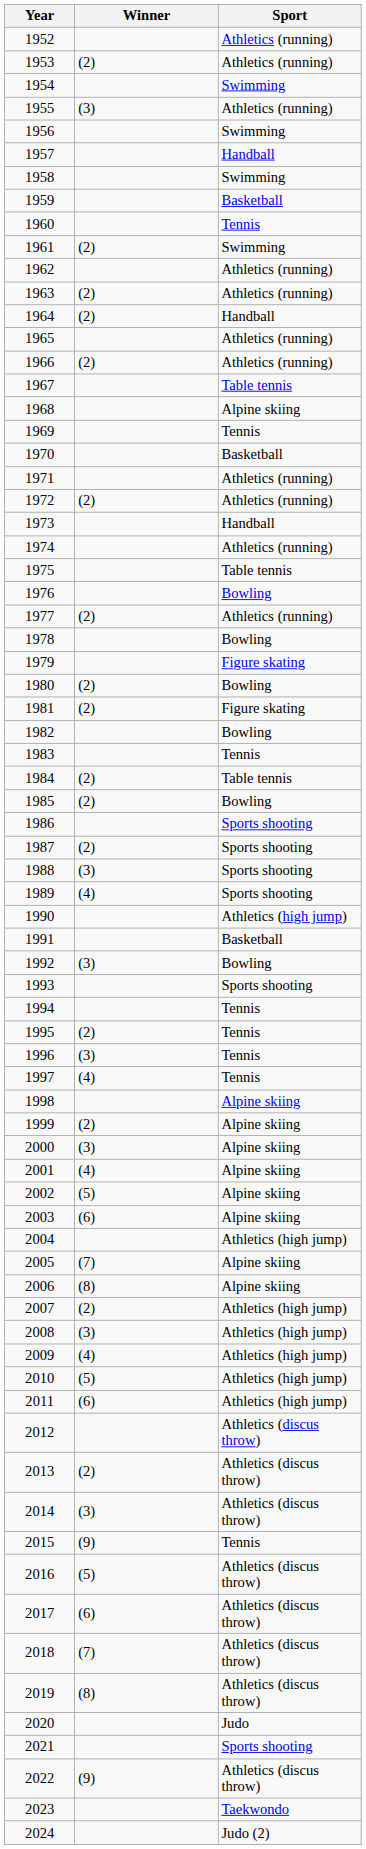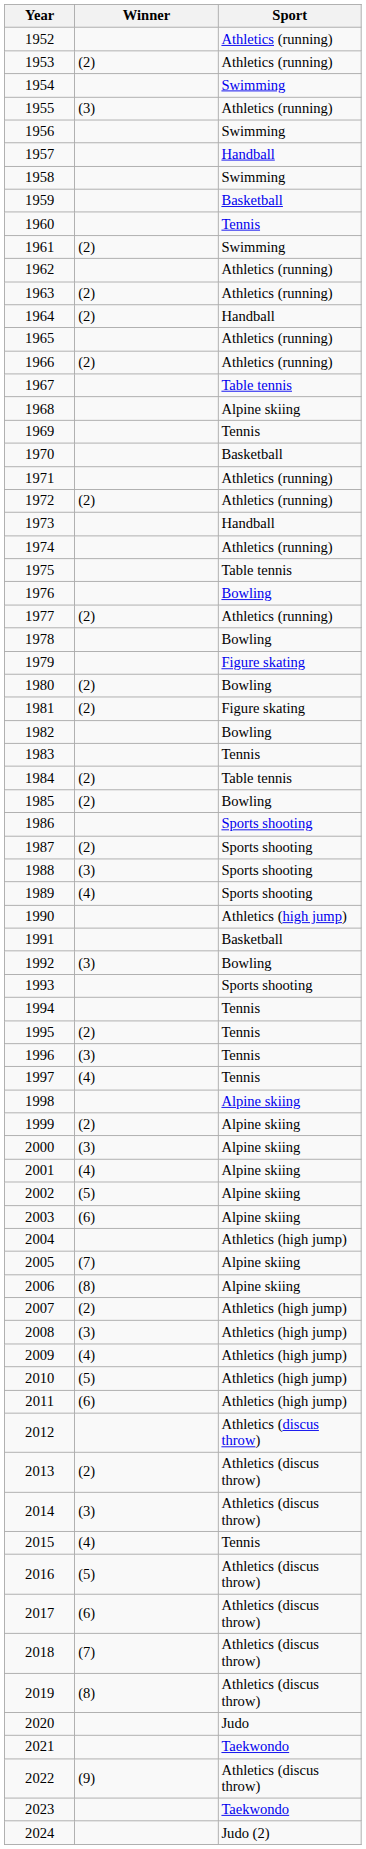 <table class="wikitable sortable">
 <tr>
 <th width="70"><strong>Year</strong></th>
 <th width="150"><strong>Winner</strong></th>
 <th width="150"><strong>Sport</strong></th>
 </tr>
 <tr>
 <td style="text-align:center;">1952</td>
 <td></td>
 <td><a href='#'>Athletics</a> (running)</td>
 </tr>
 <tr>
 <td style="text-align:center;">1953</td>
 <td> (2)</td>
 <td>Athletics (running)</td>
 </tr>
 <tr>
 <td style="text-align:center;">1954</td>
 <td></td>
 <td><a href='#'>Swimming</a></td>
 </tr>
 <tr>
 <td style="text-align:center;">1955</td>
 <td> (3)</td>
 <td>Athletics (running)</td>
 </tr>
 <tr>
 <td style="text-align:center;">1956</td>
 <td></td>
 <td>Swimming</td>
 </tr>
 <tr>
 <td style="text-align:center;">1957</td>
 <td></td>
 <td><a href='#'>Handball</a></td>
 </tr>
 <tr>
 <td style="text-align:center;">1958</td>
 <td></td>
 <td>Swimming</td>
 </tr>
 <tr>
 <td style="text-align:center;">1959</td>
 <td></td>
 <td><a href='#'>Basketball</a></td>
 </tr>
 <tr>
 <td style="text-align:center;">1960</td>
 <td></td>
 <td><a href='#'>Tennis</a></td>
 </tr>
 <tr>
 <td style="text-align:center;">1961</td>
 <td> (2)</td>
 <td>Swimming</td>
 </tr>
 <tr>
 <td style="text-align:center;">1962</td>
 <td></td>
 <td>Athletics (running)</td>
 </tr>
 <tr>
 <td style="text-align:center;">1963</td>
 <td> (2)</td>
 <td>Athletics (running)</td>
 </tr>
 <tr>
 <td style="text-align:center;">1964</td>
 <td> (2)</td>
 <td>Handball</td>
 </tr>
 <tr>
 <td style="text-align:center;">1965</td>
 <td></td>
 <td>Athletics (running)</td>
 </tr>
 <tr>
 <td style="text-align:center;">1966</td>
 <td> (2)</td>
 <td>Athletics (running)</td>
 </tr>
 <tr>
 <td style="text-align:center;">1967</td>
 <td></td>
 <td><a href='#'>Table tennis</a></td>
 </tr>
 <tr>
 <td style="text-align:center;">1968</td>
 <td></td>
 <td>Alpine skiing</td>
 </tr>
 <tr>
 <td style="text-align:center;">1969</td>
 <td></td>
 <td>Tennis</td>
 </tr>
 <tr>
 <td style="text-align:center;">1970</td>
 <td></td>
 <td>Basketball</td>
 </tr>
 <tr>
 <td style="text-align:center;">1971</td>
 <td></td>
 <td>Athletics (running)</td>
 </tr>
 <tr>
 <td style="text-align:center;">1972</td>
 <td> (2)</td>
 <td>Athletics (running)</td>
 </tr>
 <tr>
 <td style="text-align:center;">1973</td>
 <td></td>
 <td>Handball</td>
 </tr>
 <tr>
 <td style="text-align:center;">1974</td>
 <td></td>
 <td>Athletics (running)</td>
 </tr>
 <tr>
 <td style="text-align:center;">1975</td>
 <td></td>
 <td>Table tennis</td>
 </tr>
 <tr>
 <td style="text-align:center;">1976</td>
 <td></td>
 <td><a href='#'>Bowling</a></td>
 </tr>
 <tr>
 <td style="text-align:center;">1977</td>
 <td> (2)</td>
 <td>Athletics (running)</td>
 </tr>
 <tr>
 <td style="text-align:center;">1978</td>
 <td></td>
 <td>Bowling</td>
 </tr>
 <tr>
 <td style="text-align:center;">1979</td>
 <td></td>
 <td><a href='#'>Figure skating</a></td>
 </tr>
 <tr>
 <td style="text-align:center;">1980</td>
 <td> (2)</td>
 <td>Bowling</td>
 </tr>
 <tr>
 <td style="text-align:center;">1981</td>
 <td> (2)</td>
 <td>Figure skating</td>
 </tr>
 <tr>
 <td style="text-align:center;">1982</td>
 <td></td>
 <td>Bowling</td>
 </tr>
 <tr>
 <td style="text-align:center;">1983</td>
 <td></td>
 <td>Tennis</td>
 </tr>
 <tr>
 <td style="text-align:center;">1984</td>
 <td> (2)</td>
 <td>Table tennis</td>
 </tr>
 <tr>
 <td style="text-align:center;">1985</td>
 <td> (2)</td>
 <td>Bowling</td>
 </tr>
 <tr>
 <td style="text-align:center;">1986</td>
 <td></td>
 <td><a href='#'>Sports shooting</a></td>
 </tr>
 <tr>
 <td style="text-align:center;">1987</td>
 <td> (2)</td>
 <td>Sports shooting</td>
 </tr>
 <tr>
 <td style="text-align:center;">1988</td>
 <td> (3)</td>
 <td>Sports shooting</td>
 </tr>
 <tr>
 <td style="text-align:center;">1989</td>
 <td> (4)</td>
 <td>Sports shooting</td>
 </tr>
 <tr>
 <td style="text-align:center;">1990</td>
 <td></td>
 <td>Athletics (<a href='#'>high jump</a>)</td>
 </tr>
 <tr>
 <td style="text-align:center;">1991</td>
 <td></td>
 <td>Basketball</td>
 </tr>
 <tr>
 <td style="text-align:center;">1992</td>
 <td> (3)</td>
 <td>Bowling</td>
 </tr>
 <tr>
 <td style="text-align:center;">1993</td>
 <td></td>
 <td>Sports shooting</td>
 </tr>
 <tr>
 <td style="text-align:center;">1994</td>
 <td></td>
 <td>Tennis</td>
 </tr>
 <tr>
 <td style="text-align:center;">1995</td>
 <td> (2)</td>
 <td>Tennis</td>
 </tr>
 <tr>
 <td style="text-align:center;">1996</td>
 <td> (3)</td>
 <td>Tennis</td>
 </tr>
 <tr>
 <td style="text-align:center;">1997</td>
 <td> (4)</td>
 <td>Tennis</td>
 </tr>
 <tr>
 <td style="text-align:center;">1998</td>
 <td></td>
 <td><a href='#'>Alpine skiing</a></td>
 </tr>
 <tr>
 <td style="text-align:center;">1999</td>
 <td> (2)</td>
 <td>Alpine skiing</td>
 </tr>
 <tr>
 <td style="text-align:center;">2000</td>
 <td> (3)</td>
 <td>Alpine skiing</td>
 </tr>
 <tr>
 <td style="text-align:center;">2001</td>
 <td> (4)</td>
 <td>Alpine skiing</td>
 </tr>
 <tr>
 <td style="text-align:center;">2002</td>
 <td> (5)</td>
 <td>Alpine skiing</td>
 </tr>
 <tr>
 <td style="text-align:center;">2003</td>
 <td> (6)</td>
 <td>Alpine skiing</td>
 </tr>
 <tr>
 <td style="text-align:center;">2004</td>
 <td></td>
 <td>Athletics (high jump)</td>
 </tr>
 <tr>
 <td style="text-align:center;">2005</td>
 <td> (7)</td>
 <td>Alpine skiing</td>
 </tr>
 <tr>
 <td style="text-align:center;">2006</td>
 <td> (8)</td>
 <td>Alpine skiing</td>
 </tr>
 <tr>
 <td style="text-align:center;">2007</td>
 <td> (2)</td>
 <td>Athletics (high jump)</td>
 </tr>
 <tr>
 <td style="text-align:center;">2008</td>
 <td> (3)</td>
 <td>Athletics (high jump)</td>
 </tr>
 <tr>
 <td style="text-align:center;">2009</td>
 <td> (4)</td>
 <td>Athletics (high jump)</td>
 </tr>
 <tr>
 <td style="text-align:center;">2010</td>
 <td> (5)</td>
 <td>Athletics (high jump)</td>
 </tr>
 <tr>
 <td style="text-align:center;">2011</td>
 <td> (6)</td>
 <td>Athletics (high jump)</td>
 </tr>
 <tr>
 <td style="text-align:center;">2012</td>
 <td></td>
 <td>Athletics (<a href='#'>discus throw</a>)</td>
 </tr>
 <tr>
 <td style="text-align:center;">2013</td>
 <td> (2)</td>
 <td>Athletics (discus throw)</td>
 </tr>
 <tr>
 <td style="text-align:center;">2014</td>
 <td> (3)</td>
 <td>Athletics (discus throw)</td>
 </tr>
 <tr>
 <td style="text-align:center;">2015</td>
-<td> (9)</td>
+<td> (4)</td>
 <td>Tennis</td>
 </tr>
 <tr>
 <td style="text-align:center;">2016</td>
 <td> (5)</td>
 <td>Athletics (discus throw)</td>
 </tr>
 <tr>
 <td style="text-align:center;">2017</td>
 <td> (6)</td>
 <td>Athletics (discus throw)</td>
 </tr>
 <tr>
 <td style="text-align:center;">2018</td>
 <td> (7)</td>
 <td>Athletics (discus throw)</td>
 </tr>
 <tr>
 <td style="text-align:center;">2019</td>
 <td> (8)</td>
 <td>Athletics (discus throw)</td>
 </tr>
 <tr>
 <td style="text-align:center;">2020</td>
 <td></td>
 <td>Judo</td>
 </tr>
 <tr>
 <td style="text-align:center;">2021</td>
 <td></td>
-<td><a href='#'>Sports shooting</a></td>
+<td><a href='#'>Taekwondo</a></td>
 </tr>
 <tr>
 <td style="text-align:center;">2022</td>
 <td> (9)</td>
 <td>Athletics (discus throw)</td>
 </tr>
 <tr>
 <td style="text-align:center;">2023</td>
 <td></td>
 <td><a href='#'>Taekwondo</a></td>
 </tr>
 <tr>
 <td style="text-align:center;">2024</td>
 <td></td>
 <td>Judo (2)</td>
 </tr>
 </table>
